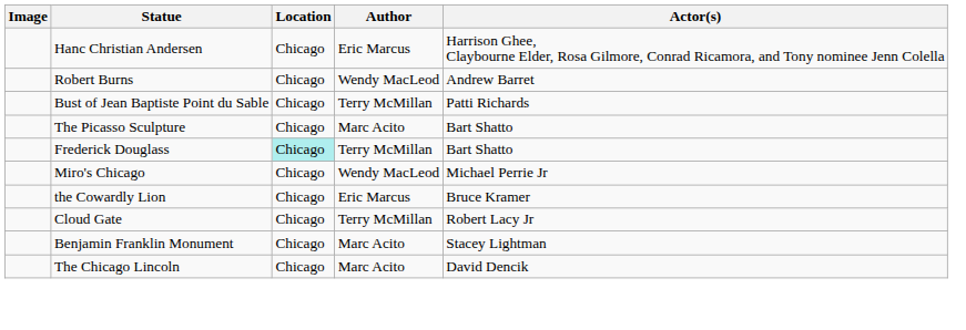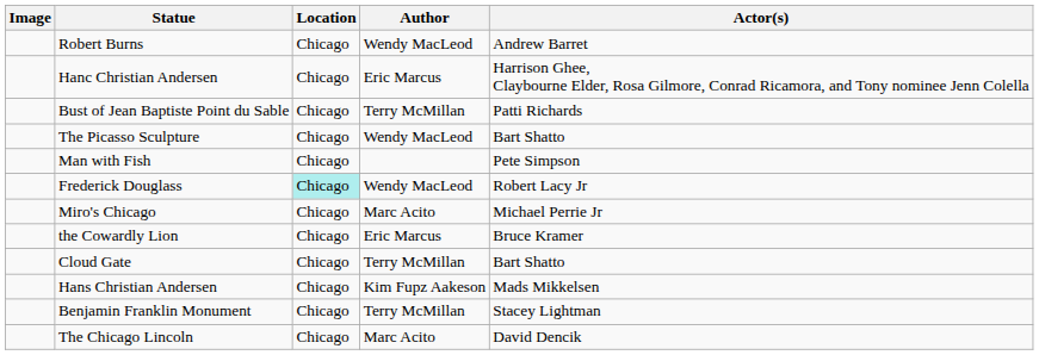 <table class="wikitable">
 <tr>
 <th>Image</th>
 <th>Statue</th>
 <th>Location</th>
 <th>Author</th>
 <th>Actor(s)</th>
 </tr>
 <tr>
 <td></td>
+<td>Robert Burns</td>
+<td>Chicago</td>
+<td>Wendy MacLeod</td>
+<td>Andrew Barret</td>
+</tr>
+<tr>
+<td></td>
 <td>Hanc Christian Andersen</td>
 <td>Chicago</td>
 <td>Eric Marcus</td>
 <td>Harrison Ghee,<br>Claybourne Elder, Rosa Gilmore, Conrad Ricamora, and Tony nominee Jenn Colella</td>
-</tr>
-<tr>
-<td></td>
-<td>Robert Burns</td>
-<td>Chicago</td>
-<td>Wendy MacLeod</td>
-<td>Andrew Barret</td>
 </tr>
 <tr>
 <td></td>
 <td>Bust of Jean Baptiste Point du Sable</td>
 <td>Chicago</td>
 <td>Terry McMillan</td>
 <td>Patti Richards</td>
 </tr>
 <tr>
 <td></td>
 <td>The Picasso Sculpture</td>
 <td>Chicago</td>
-<td>Marc Acito</td>
+<td>Wendy MacLeod</td>
 <td>Bart Shatto</td>
+</tr>
+<tr>
+<td></td>
+<td>Man with Fish</td>
+<td>Chicago</td>
+<td></td>
+<td>Pete Simpson</td>
 </tr>
 <tr>
 <td></td>
 <td>Frederick Douglass</td>
 <td style="background: paleturquoise;">Chicago</td>
-<td>Terry McMillan</td>
-<td>Bart Shatto</td>
+<td>Wendy MacLeod</td>
+<td>Robert Lacy Jr</td>
 </tr>
 <tr>
 <td></td>
 <td>Miro's Chicago</td>
 <td>Chicago</td>
-<td>Wendy MacLeod</td>
+<td>Marc Acito</td>
 <td>Michael Perrie Jr</td>
 </tr>
 <tr>
 <td></td>
 <td>the Cowardly Lion</td>
 <td>Chicago</td>
 <td>Eric Marcus</td>
 <td>Bruce Kramer</td>
 </tr>
 <tr>
 <td></td>
 <td>Cloud Gate</td>
 <td>Chicago</td>
 <td>Terry McMillan</td>
-<td>Robert Lacy Jr</td>
+<td>Bart Shatto</td>
+</tr>
+<tr>
+<td></td>
+<td>Hans Christian Andersen</td>
+<td>Chicago</td>
+<td>Kim Fupz Aakeson</td>
+<td>Mads Mikkelsen</td>
 </tr>
 <tr>
 <td></td>
 <td>Benjamin Franklin Monument</td>
 <td>Chicago</td>
-<td>Marc Acito</td>
+<td>Terry McMillan</td>
 <td>Stacey Lightman</td>
 </tr>
 <tr>
 <td></td>
 <td>The Chicago Lincoln</td>
 <td>Chicago</td>
 <td>Marc Acito</td>
 <td>David Dencik</td>
 </tr>
 </table>
